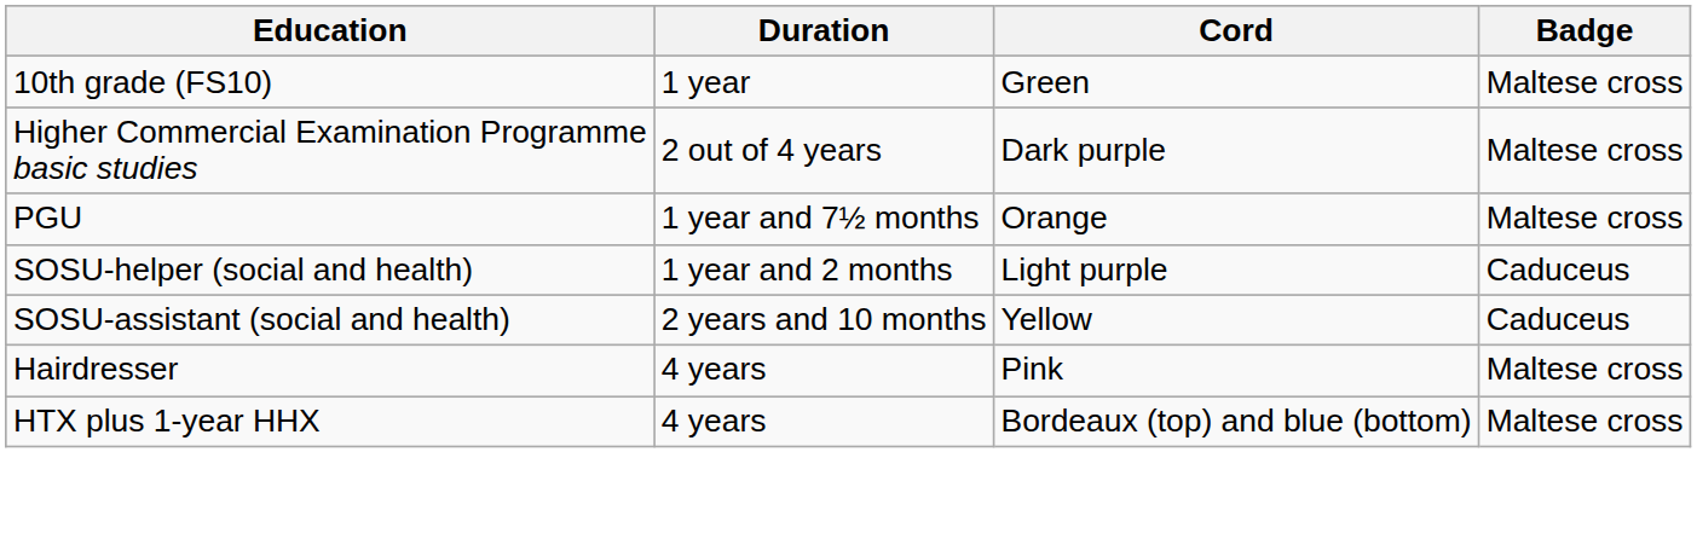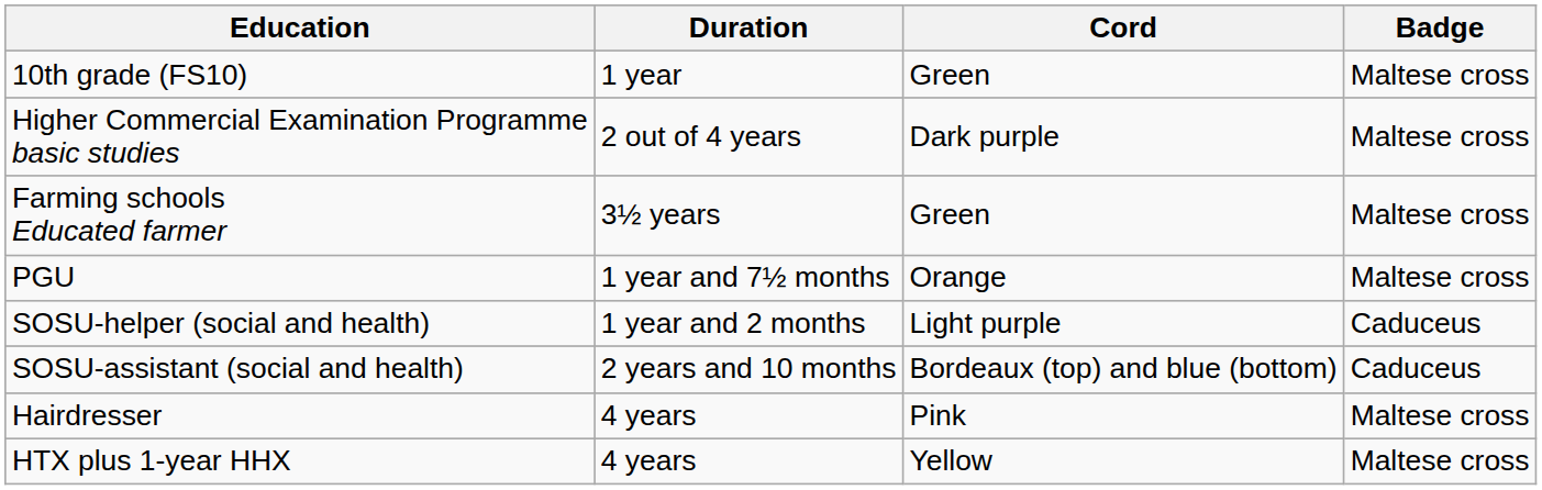 <table class="wikitable">
 <tr>
 <th>Education</th>
 <th>Duration</th>
 <th>Cord</th>
 <th>Badge</th>
 </tr>
 <tr>
 <td>10th grade (FS10)</td>
 <td>1 year</td>
 <td>Green</td>
 <td>Maltese cross</td>
 </tr>
 <tr>
 <td>Higher Commercial Examination Programme <br><em>basic studies</em></td>
 <td>2 out of 4 years</td>
 <td>Dark purple</td>
 <td>Maltese cross</td>
 </tr>
 <tr>
+<td>Farming schools<br><em>Educated farmer</em></td>
+<td>3½ years</td>
+<td>Green</td>
+<td>Maltese cross</td>
+</tr>
+<tr>
 <td>PGU</td>
 <td>1 year and 7½ months</td>
 <td>Orange</td>
 <td>Maltese cross</td>
 </tr>
 <tr>
 <td>SOSU-helper (social and health)</td>
 <td>1 year and 2 months</td>
 <td>Light purple</td>
 <td>Caduceus</td>
 </tr>
 <tr>
 <td>SOSU-assistant (social and health)</td>
 <td>2 years and 10 months</td>
-<td>Yellow</td>
+<td>Bordeaux (top) and blue (bottom)</td>
 <td>Caduceus</td>
 </tr>
 <tr>
 <td>Hairdresser</td>
 <td>4 years</td>
 <td>Pink</td>
 <td>Maltese cross</td>
 </tr>
 <tr>
 <td>HTX plus 1-year HHX</td>
 <td>4 years</td>
-<td>Bordeaux (top) and blue (bottom)</td>
+<td>Yellow</td>
 <td>Maltese cross</td>
 </tr>
 </table>
